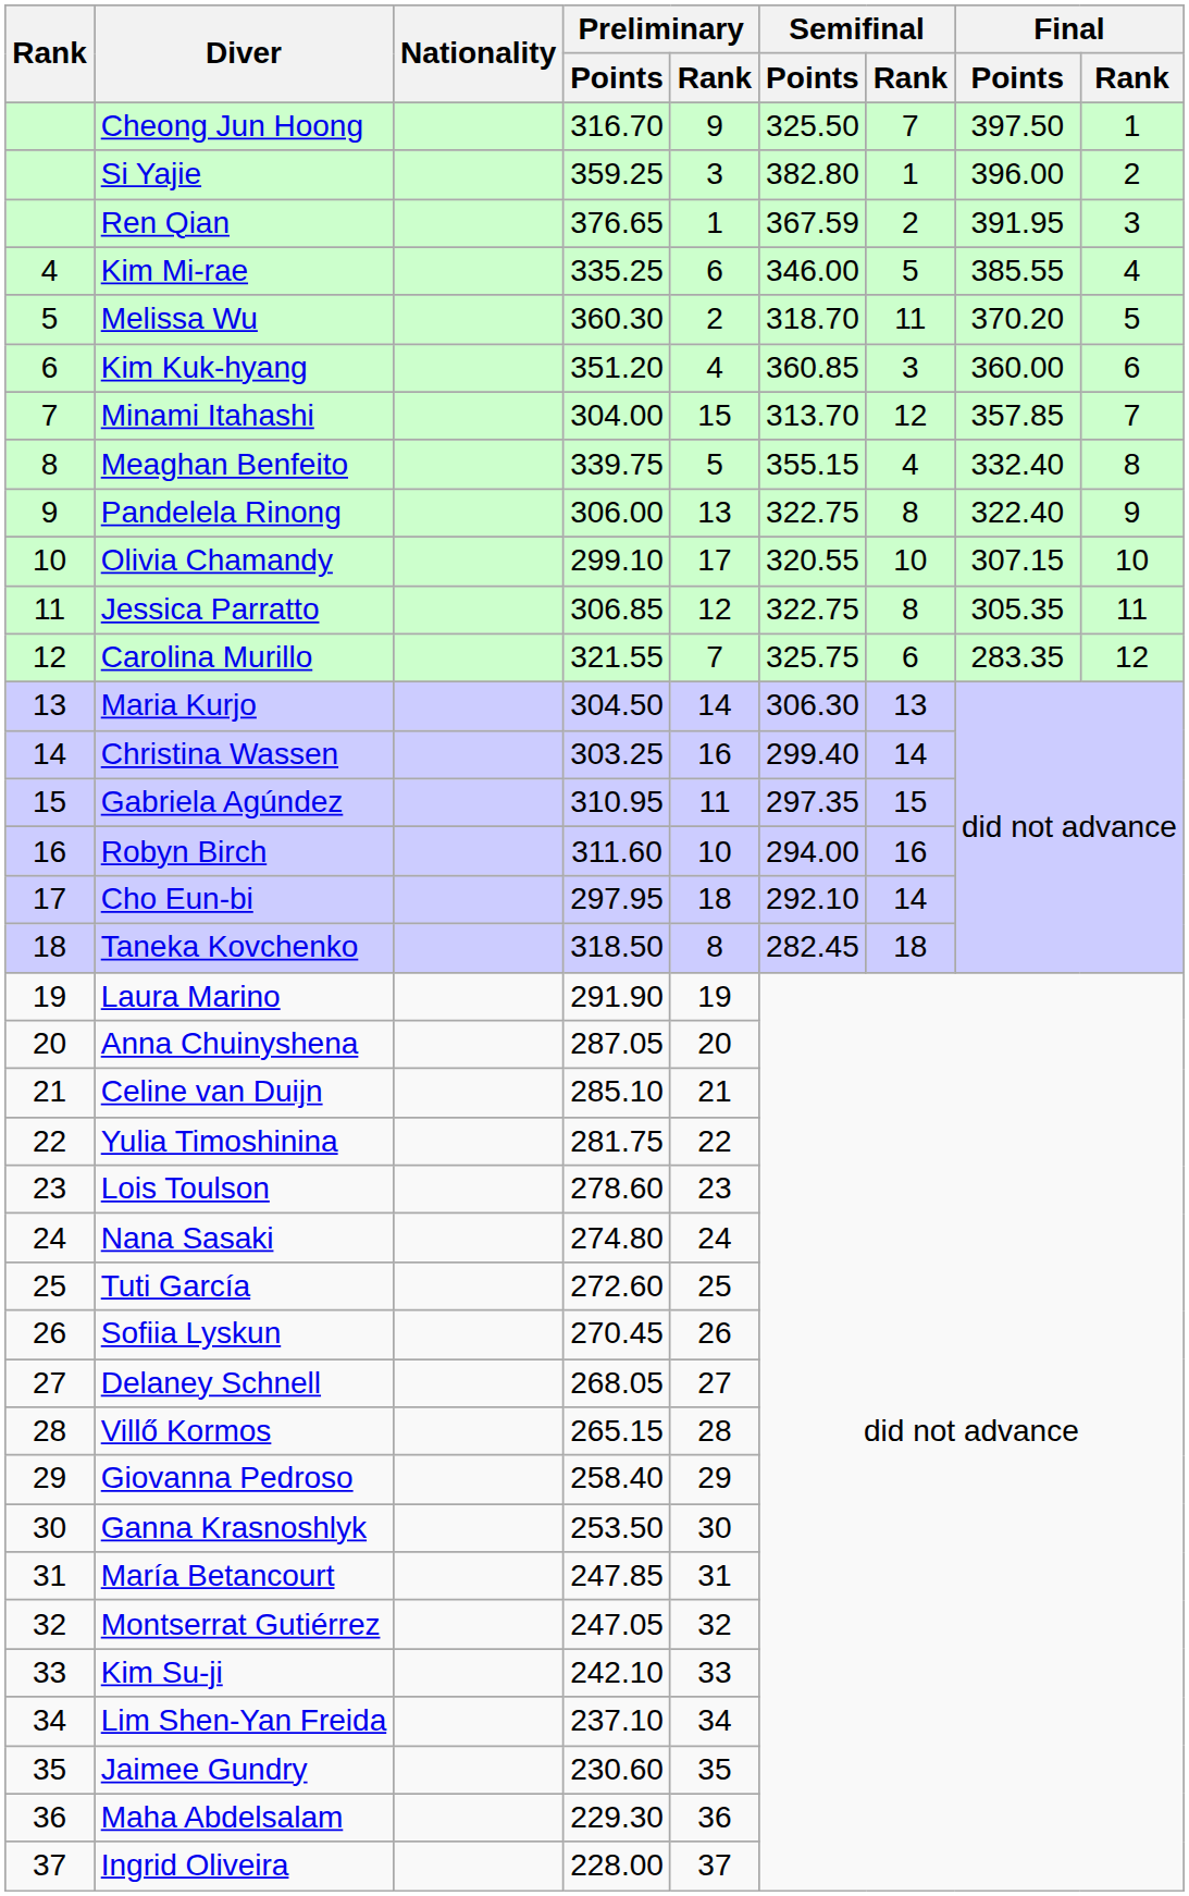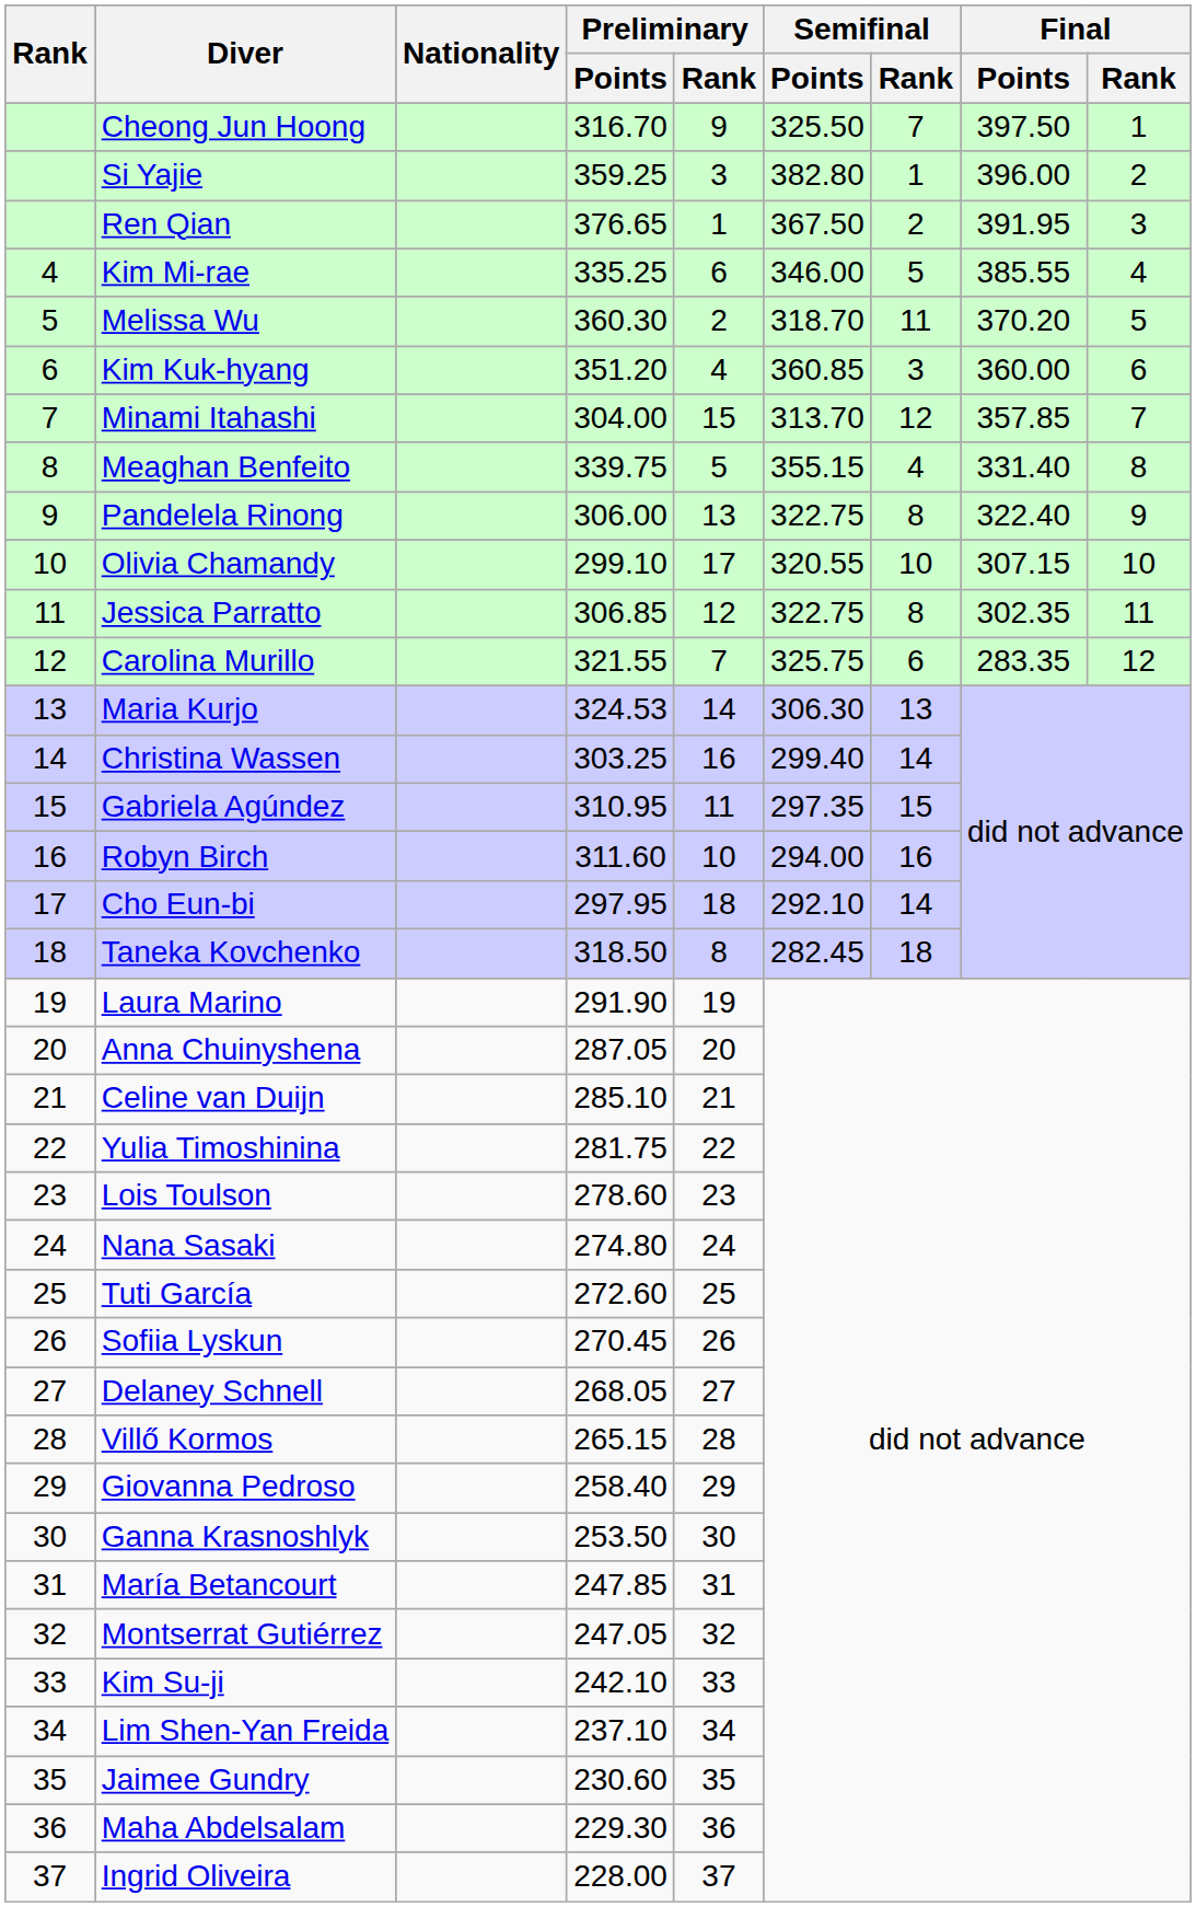 <table class="wikitable sortable" style="text-align:center">
 <tr>
 <th rowspan=2>Rank</th>
 <th rowspan=2>Diver</th>
 <th rowspan=2>Nationality</th>
 <th colspan=2>Preliminary</th>
 <th colspan=2>Semifinal</th>
 <th colspan=2>Final</th>
 </tr>
 <tr>
 <th>Points</th>
 <th>Rank</th>
 <th>Points</th>
 <th>Rank</th>
 <th>Points</th>
 <th>Rank</th>
 </tr>
 <tr bgcolor=ccffcc>
 <td></td>
 <td align=left><a href='#'>Cheong Jun Hoong</a></td>
 <td align=left></td>
 <td>316.70</td>
 <td>9</td>
 <td>325.50</td>
 <td>7</td>
 <td>397.50</td>
 <td>1</td>
 </tr>
 <tr bgcolor=ccffcc>
 <td></td>
 <td align=left><a href='#'>Si Yajie</a></td>
 <td align=left></td>
 <td>359.25</td>
 <td>3</td>
 <td>382.80</td>
 <td>1</td>
 <td>396.00</td>
 <td>2</td>
 </tr>
 <tr bgcolor=ccffcc>
 <td></td>
 <td align=left><a href='#'>Ren Qian</a></td>
 <td align=left></td>
 <td>376.65</td>
 <td>1</td>
-<td>367.59</td>
+<td>367.50</td>
 <td>2</td>
 <td>391.95</td>
 <td>3</td>
 </tr>
 <tr bgcolor=ccffcc>
 <td>4</td>
 <td align=left><a href='#'>Kim Mi-rae</a></td>
 <td align=left></td>
 <td>335.25</td>
 <td>6</td>
 <td>346.00</td>
 <td>5</td>
 <td>385.55</td>
 <td>4</td>
 </tr>
 <tr bgcolor=ccffcc>
 <td>5</td>
 <td align=left><a href='#'>Melissa Wu</a></td>
 <td align=left></td>
 <td>360.30</td>
 <td>2</td>
 <td>318.70</td>
 <td>11</td>
 <td>370.20</td>
 <td>5</td>
 </tr>
 <tr bgcolor=ccffcc>
 <td>6</td>
 <td align=left><a href='#'>Kim Kuk-hyang</a></td>
 <td align=left></td>
 <td>351.20</td>
 <td>4</td>
 <td>360.85</td>
 <td>3</td>
 <td>360.00</td>
 <td>6</td>
 </tr>
 <tr bgcolor=ccffcc>
 <td>7</td>
 <td align=left><a href='#'>Minami Itahashi</a></td>
 <td align=left></td>
 <td>304.00</td>
 <td>15</td>
 <td>313.70</td>
 <td>12</td>
 <td>357.85</td>
 <td>7</td>
 </tr>
 <tr bgcolor=ccffcc>
 <td>8</td>
 <td align=left><a href='#'>Meaghan Benfeito</a></td>
 <td align=left></td>
 <td>339.75</td>
 <td>5</td>
 <td>355.15</td>
 <td>4</td>
-<td>332.40</td>
+<td>331.40</td>
 <td>8</td>
 </tr>
 <tr bgcolor=ccffcc>
 <td>9</td>
 <td align=left><a href='#'>Pandelela Rinong</a></td>
 <td align=left></td>
 <td>306.00</td>
 <td>13</td>
 <td>322.75</td>
 <td>8</td>
 <td>322.40</td>
 <td>9</td>
 </tr>
 <tr bgcolor=ccffcc>
 <td>10</td>
 <td align=left><a href='#'>Olivia Chamandy</a></td>
 <td align=left></td>
 <td>299.10</td>
 <td>17</td>
 <td>320.55</td>
 <td>10</td>
 <td>307.15</td>
 <td>10</td>
 </tr>
 <tr bgcolor=ccffcc>
 <td>11</td>
 <td align=left><a href='#'>Jessica Parratto</a></td>
 <td align=left></td>
 <td>306.85</td>
 <td>12</td>
 <td>322.75</td>
 <td>8</td>
-<td>305.35</td>
+<td>302.35</td>
 <td>11</td>
 </tr>
 <tr bgcolor=ccffcc>
 <td>12</td>
 <td align=left><a href='#'>Carolina Murillo</a></td>
 <td align=left></td>
 <td>321.55</td>
 <td>7</td>
 <td>325.75</td>
 <td>6</td>
 <td>283.35</td>
 <td>12</td>
 </tr>
 <tr bgcolor=ccccff>
 <td>13</td>
 <td align=left><a href='#'>Maria Kurjo</a></td>
 <td align=left></td>
-<td>304.50</td>
+<td>324.53</td>
 <td>14</td>
 <td>306.30</td>
 <td>13</td>
 <td rowspan=6 colspan=2>did not advance</td>
 </tr>
 <tr bgcolor=ccccff>
 <td>14</td>
 <td align=left><a href='#'>Christina Wassen</a></td>
 <td align=left></td>
 <td>303.25</td>
 <td>16</td>
 <td>299.40</td>
 <td>14</td>
 </tr>
 <tr bgcolor=ccccff>
 <td>15</td>
 <td align=left><a href='#'>Gabriela Agúndez</a></td>
 <td align=left></td>
 <td>310.95</td>
 <td>11</td>
 <td>297.35</td>
 <td>15</td>
 </tr>
 <tr bgcolor=ccccff>
 <td>16</td>
 <td align=left><a href='#'>Robyn Birch</a></td>
 <td align=left></td>
 <td>311.60</td>
 <td>10</td>
 <td>294.00</td>
 <td>16</td>
 </tr>
 <tr bgcolor=ccccff>
 <td>17</td>
 <td align=left><a href='#'>Cho Eun-bi</a></td>
 <td align=left></td>
 <td>297.95</td>
 <td>18</td>
 <td>292.10</td>
 <td>14</td>
 </tr>
 <tr bgcolor=ccccff>
 <td>18</td>
 <td align=left><a href='#'>Taneka Kovchenko</a></td>
 <td align=left></td>
 <td>318.50</td>
 <td>8</td>
 <td>282.45</td>
 <td>18</td>
 </tr>
 <tr>
 <td>19</td>
 <td align=left><a href='#'>Laura Marino</a></td>
 <td align=left></td>
 <td>291.90</td>
 <td>19</td>
 <td rowspan=19 colspan=4>did not advance</td>
 </tr>
 <tr>
 <td>20</td>
 <td align=left><a href='#'>Anna Chuinyshena</a></td>
 <td align=left></td>
 <td>287.05</td>
 <td>20</td>
 </tr>
 <tr>
 <td>21</td>
 <td align=left><a href='#'>Celine van Duijn</a></td>
 <td align=left></td>
 <td>285.10</td>
 <td>21</td>
 </tr>
 <tr>
 <td>22</td>
 <td align=left><a href='#'>Yulia Timoshinina</a></td>
 <td align=left></td>
 <td>281.75</td>
 <td>22</td>
 </tr>
 <tr>
 <td>23</td>
 <td align=left><a href='#'>Lois Toulson</a></td>
 <td align=left></td>
 <td>278.60</td>
 <td>23</td>
 </tr>
 <tr>
 <td>24</td>
 <td align=left><a href='#'>Nana Sasaki</a></td>
 <td align=left></td>
 <td>274.80</td>
 <td>24</td>
 </tr>
 <tr>
 <td>25</td>
 <td align=left><a href='#'>Tuti García</a></td>
 <td align=left></td>
 <td>272.60</td>
 <td>25</td>
 </tr>
 <tr>
 <td>26</td>
 <td align=left><a href='#'>Sofiia Lyskun</a></td>
 <td align=left></td>
 <td>270.45</td>
 <td>26</td>
 </tr>
 <tr>
 <td>27</td>
 <td align=left><a href='#'>Delaney Schnell</a></td>
 <td align=left></td>
 <td>268.05</td>
 <td>27</td>
 </tr>
 <tr>
 <td>28</td>
 <td align=left><a href='#'>Villő Kormos</a></td>
 <td align=left></td>
 <td>265.15</td>
 <td>28</td>
 </tr>
 <tr>
 <td>29</td>
 <td align=left><a href='#'>Giovanna Pedroso</a></td>
 <td align=left></td>
 <td>258.40</td>
 <td>29</td>
 </tr>
 <tr>
 <td>30</td>
 <td align=left><a href='#'>Ganna Krasnoshlyk</a></td>
 <td align=left></td>
 <td>253.50</td>
 <td>30</td>
 </tr>
 <tr>
 <td>31</td>
 <td align=left><a href='#'>María Betancourt</a></td>
 <td align=left></td>
 <td>247.85</td>
 <td>31</td>
 </tr>
 <tr>
 <td>32</td>
 <td align=left><a href='#'>Montserrat Gutiérrez</a></td>
 <td align=left></td>
 <td>247.05</td>
 <td>32</td>
 </tr>
 <tr>
 <td>33</td>
 <td align=left><a href='#'>Kim Su-ji</a></td>
 <td align=left></td>
 <td>242.10</td>
 <td>33</td>
 </tr>
 <tr>
 <td>34</td>
 <td align=left><a href='#'>Lim Shen-Yan Freida</a></td>
 <td align=left></td>
 <td>237.10</td>
 <td>34</td>
 </tr>
 <tr>
 <td>35</td>
 <td align=left><a href='#'>Jaimee Gundry</a></td>
 <td align=left></td>
 <td>230.60</td>
 <td>35</td>
 </tr>
 <tr>
 <td>36</td>
 <td align=left><a href='#'>Maha Abdelsalam</a></td>
 <td align=left></td>
 <td>229.30</td>
 <td>36</td>
 </tr>
 <tr>
 <td>37</td>
 <td align=left><a href='#'>Ingrid Oliveira</a></td>
 <td align=left></td>
 <td>228.00</td>
 <td>37</td>
 </tr>
 </table>
